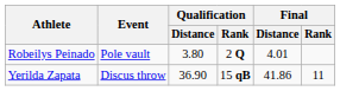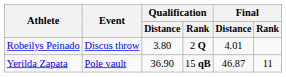 <table class=wikitable style="font-size:90%">
 <tr>
 <th rowspan=2>Athlete</th>
 <th rowspan=2>Event</th>
 <th colspan=2>Qualification</th>
 <th colspan=2>Final</th>
 </tr>
 <tr style="font-size:95%">
 <th>Distance</th>
 <th>Rank</th>
 <th>Distance</th>
 <th>Rank</th>
 </tr>
 <tr align=center>
 <td align=left><a href='#'>Robeilys Peinado</a></td>
-<td align=left><a href='#'>Pole vault</a></td>
+<td align=left><a href='#'>Discus throw</a></td>
 <td>3.80</td>
 <td>2 <strong>Q</strong></td>
 <td>4.01</td>
 <td></td>
 </tr>
 <tr align=center>
 <td align=left><a href='#'>Yerilda Zapata</a></td>
-<td align=left><a href='#'>Discus throw</a></td>
+<td align=left><a href='#'>Pole vault</a></td>
 <td>36.90</td>
 <td>15 <strong>qB</strong></td>
-<td>41.86</td>
+<td>46.87</td>
 <td>11</td>
 </tr>
 </table>
